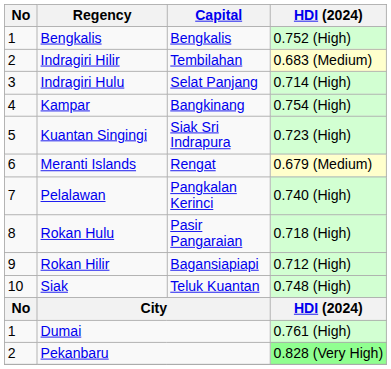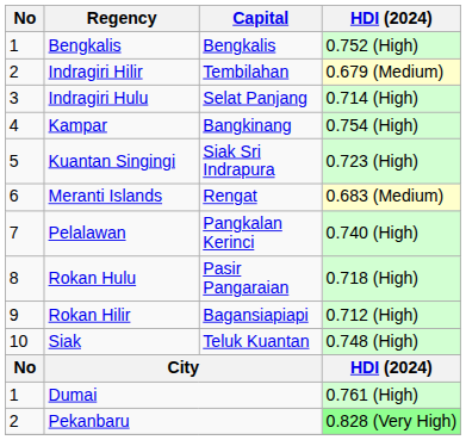 <table class="wikitable sortable">
 <tr>
 <th width="30">No</th>
 <th width="140">Regency</th>
 <th width="110"><a href='#'>Capital</a></th>
 <th><a href='#'>HDI</a> (2024)</th>
 </tr>
 <tr>
 <td>1</td>
 <td><a href='#'>Bengkalis</a></td>
 <td><a href='#'>Bengkalis</a></td>
 <td style="background-color:#D2FFD2">0.752 (High)</td>
 </tr>
 <tr>
 <td>2</td>
 <td><a href='#'>Indragiri Hilir</a></td>
 <td><a href='#'>Tembilahan</a></td>
-<td style="background-color:#FFFFCC">0.683 (Medium)</td>
+<td style="background-color:#FFFFCC">0.679 (Medium)</td>
 </tr>
 <tr>
 <td>3</td>
 <td><a href='#'>Indragiri Hulu</a></td>
 <td><a href='#'>Selat Panjang</a></td>
 <td style="background-color:#D2FFD2">0.714 (High)</td>
 </tr>
 <tr>
 <td>4</td>
 <td><a href='#'>Kampar</a></td>
 <td><a href='#'>Bangkinang</a></td>
 <td style="background-color:#D2FFD2">0.754 (High)</td>
 </tr>
 <tr>
 <td>5</td>
 <td><a href='#'>Kuantan Singingi</a></td>
 <td><a href='#'>Siak Sri Indrapura</a></td>
 <td style="background-color:#D2FFD2">0.723 (High)</td>
 </tr>
 <tr>
 <td>6</td>
 <td><a href='#'>Meranti Islands</a></td>
 <td><a href='#'>Rengat</a></td>
-<td style="background-color:#FFFFCC">0.679 (Medium)</td>
+<td style="background-color:#FFFFCC">0.683 (Medium)</td>
 </tr>
 <tr>
 <td>7</td>
 <td><a href='#'>Pelalawan</a></td>
 <td><a href='#'>Pangkalan Kerinci</a></td>
 <td style="background-color:#D2FFD2">0.740 (High)</td>
 </tr>
 <tr>
 <td>8</td>
 <td><a href='#'>Rokan Hulu</a></td>
 <td><a href='#'>Pasir Pangaraian</a></td>
 <td style="background-color:#D2FFD2">0.718 (High)</td>
 </tr>
 <tr>
 <td>9</td>
 <td><a href='#'>Rokan Hilir</a></td>
 <td><a href='#'>Bagansiapiapi</a></td>
 <td style="background-color:#D2FFD2">0.712 (High)</td>
 </tr>
 <tr>
 <td>10</td>
 <td><a href='#'>Siak</a></td>
 <td><a href='#'>Teluk Kuantan</a></td>
 <td style="background-color:#D2FFD2">0.748 (High)</td>
 </tr>
 <tr>
 <th>No</th>
 <th colspan="2">City</th>
 <th><a href='#'>HDI</a> (2024)</th>
 </tr>
 <tr>
 <td>1</td>
 <td colspan="2"><a href='#'>Dumai</a></td>
 <td style="background-color:#D2FFD2">0.761 (High)</td>
 </tr>
 <tr>
 <td>2</td>
 <td colspan="2"><a href='#'>Pekanbaru</a></td>
 <td style="background-color:#90FF90">0.828 (Very High)</td>
 </tr>
 <tr>
 </tr>
 </table>
